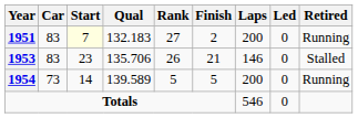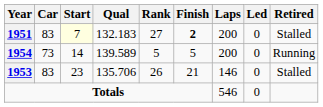 <table class="wikitable" style="text-align:center">
 <tr>
 <th>Year</th>
 <th>Car</th>
 <th>Start</th>
 <th>Qual</th>
 <th>Rank</th>
 <th>Finish</th>
 <th>Laps</th>
 <th>Led</th>
 <th>Retired</th>
 </tr>
 <tr>
 <th><a href='#'>1951</a></th>
 <td>83</td>
 <td style="background: lightyellow;">7</td>
 <td>132.183</td>
 <td>27</td>
-<td>2</td>
+<td><strong>2</strong></td>
+<td>200</td>
+<td>0</td>
+<td>Stalled</td>
+</tr>
+<tr>
+<th><a href='#'>1954</a></th>
+<td>73</td>
+<td>14</td>
+<td>139.589</td>
+<td>5</td>
+<td>5</td>
 <td>200</td>
 <td>0</td>
 <td>Running</td>
 </tr>
 <tr>
 <th><a href='#'>1953</a></th>
 <td>83</td>
 <td>23</td>
 <td>135.706</td>
 <td>26</td>
 <td>21</td>
 <td>146</td>
 <td>0</td>
 <td>Stalled</td>
 </tr>
 <tr>
-<th><a href='#'>1954</a></th>
-<td>73</td>
-<td>14</td>
-<td>139.589</td>
-<td>5</td>
-<td>5</td>
-<td>200</td>
-<td>0</td>
-<td>Running</td>
-</tr>
-<tr>
 <td colspan=6><strong>Totals</strong></td>
 <td>546</td>
 <td>0</td>
 <td></td>
 </tr>
 </table>
